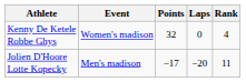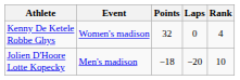 <table class=wikitable style=font-size:90%;text-align:center>
 <tr>
 <th>Athlete</th>
 <th>Event</th>
 <th>Points</th>
 <th>Laps</th>
 <th>Rank</th>
 </tr>
 <tr>
 <td align=left><a href='#'>Kenny De Ketele</a><br><a href='#'>Robbe Ghys</a></td>
 <td align=left><a href='#'>Women's madison</a></td>
 <td>32</td>
 <td>0</td>
 <td>4</td>
 </tr>
 <tr>
 <td align=left><a href='#'>Jolien D'Hoore</a><br><a href='#'>Lotte Kopecky</a></td>
 <td align=left><a href='#'>Men's madison</a></td>
-<td>−17</td>
+<td>−18</td>
 <td>−20</td>
-<td>11</td>
+<td>10</td>
 </tr>
 </table>
